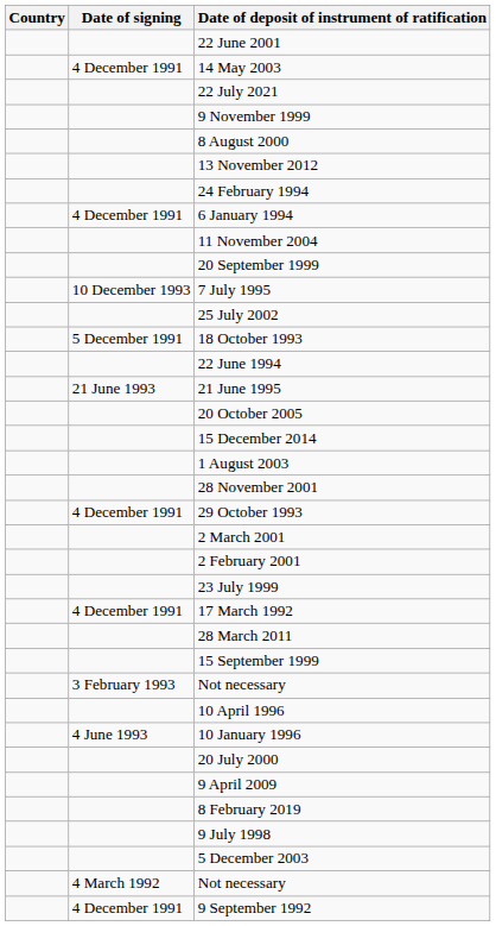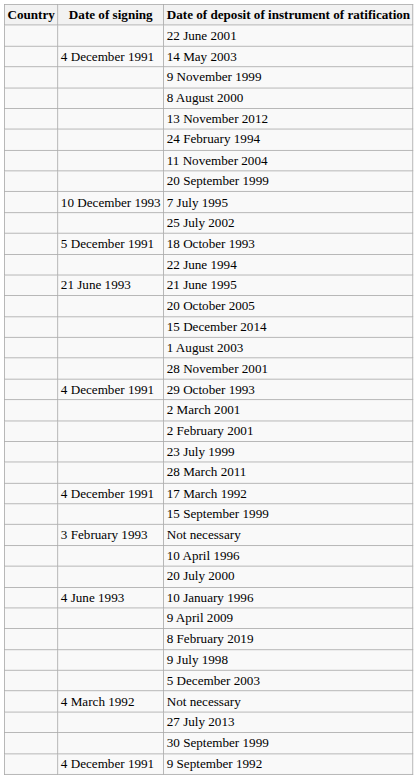 <table class="wikitable sortable">
 <tr>
 <th>Country</th>
 <th>Date of signing</th>
 <th>Date of deposit of instrument of ratification</th>
 </tr>
 <tr>
 <td></td>
 <td></td>
 <td>22 June 2001</td>
 </tr>
 <tr>
 <td></td>
 <td>4 December 1991</td>
 <td>14 May 2003</td>
-</tr>
-<tr>
-<td></td>
-<td></td>
-<td>22 July 2021</td>
 </tr>
 <tr>
 <td></td>
 <td></td>
 <td>9 November 1999</td>
 </tr>
 <tr>
 <td></td>
 <td></td>
 <td>8 August 2000</td>
 </tr>
 <tr>
 <td></td>
 <td></td>
 <td>13 November 2012</td>
 </tr>
 <tr>
 <td></td>
 <td></td>
 <td>24 February 1994</td>
-</tr>
-<tr>
-<td></td>
-<td>4 December 1991</td>
-<td>6 January 1994</td>
 </tr>
 <tr>
 <td></td>
 <td></td>
 <td>11 November 2004</td>
 </tr>
 <tr>
 <td></td>
 <td></td>
 <td>20 September 1999</td>
 </tr>
 <tr>
 <td></td>
 <td>10 December 1993</td>
 <td>7 July 1995</td>
 </tr>
 <tr>
 <td></td>
 <td></td>
 <td>25 July 2002</td>
 </tr>
 <tr>
 <td></td>
 <td>5 December 1991</td>
 <td>18 October 1993</td>
 </tr>
 <tr>
 <td></td>
 <td></td>
 <td>22 June 1994</td>
 </tr>
 <tr>
 <td></td>
 <td>21 June 1993</td>
 <td>21 June 1995</td>
 </tr>
 <tr>
 <td></td>
 <td></td>
 <td>20 October 2005</td>
 </tr>
 <tr>
 <td></td>
 <td></td>
 <td>15 December 2014</td>
 </tr>
 <tr>
 <td></td>
 <td></td>
 <td>1 August 2003</td>
 </tr>
 <tr>
 <td></td>
 <td></td>
 <td>28 November 2001</td>
 </tr>
 <tr>
 <td></td>
 <td>4 December 1991</td>
 <td>29 October 1993</td>
 </tr>
 <tr>
 <td></td>
 <td></td>
 <td>2 March 2001</td>
 </tr>
 <tr>
 <td></td>
 <td></td>
 <td>2 February 2001</td>
 </tr>
 <tr>
 <td></td>
 <td></td>
 <td>23 July 1999</td>
 </tr>
 <tr>
 <td></td>
-<td>4 December 1991</td>
-<td>17 March 1992</td>
+<td></td>
+<td>28 March 2011</td>
 </tr>
 <tr>
 <td></td>
-<td></td>
-<td>28 March 2011</td>
+<td>4 December 1991</td>
+<td>17 March 1992</td>
 </tr>
 <tr>
 <td></td>
 <td></td>
 <td>15 September 1999</td>
 </tr>
 <tr>
 <td></td>
 <td>3 February 1993</td>
 <td>Not necessary</td>
 </tr>
 <tr>
 <td></td>
 <td></td>
 <td>10 April 1996</td>
 </tr>
 <tr>
 <td></td>
-<td>4 June 1993</td>
-<td>10 January 1996</td>
+<td></td>
+<td>20 July 2000</td>
 </tr>
 <tr>
 <td></td>
-<td></td>
-<td>20 July 2000</td>
+<td>4 June 1993</td>
+<td>10 January 1996</td>
 </tr>
 <tr>
 <td></td>
 <td></td>
 <td>9 April 2009</td>
 </tr>
 <tr>
 <td></td>
 <td></td>
 <td>8 February 2019</td>
 </tr>
 <tr>
 <td></td>
 <td></td>
 <td>9 July 1998</td>
 </tr>
 <tr>
 <td></td>
 <td></td>
 <td>5 December 2003</td>
 </tr>
 <tr>
 <td></td>
 <td>4 March 1992</td>
 <td>Not necessary</td>
 </tr>
 <tr>
 <td></td>
+<td></td>
+<td>27 July 2013</td>
+</tr>
+<tr>
+<td></td>
+<td></td>
+<td>30 September 1999</td>
+</tr>
+<tr>
+<td></td>
 <td>4 December 1991</td>
 <td>9 September 1992</td>
 </tr>
 </table>
